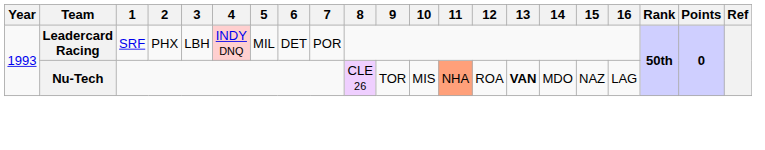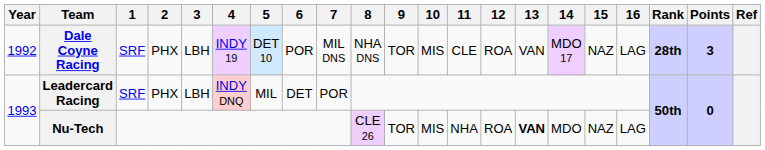 <table class="wikitable" style="text-align:center; font-size:95%">
 <tr>
 <th>Year</th>
 <th>Team</th>
 <th>1</th>
 <th>2</th>
 <th>3</th>
 <th>4</th>
 <th>5</th>
 <th>6</th>
 <th>7</th>
 <th>8</th>
 <th>9</th>
 <th>10</th>
 <th>11</th>
 <th>12</th>
 <th>13</th>
 <th>14</th>
 <th>15</th>
 <th>16</th>
 <th>Rank</th>
 <th>Points</th>
 <th>Ref</th>
 </tr>
 <tr>
+<td><a href='#'>1992</a></td>
+<th><a href='#'>Dale Coyne Racing</a></th>
+<td><a href='#'>SRF</a></td>
+<td>PHX</td>
+<td>LBH</td>
+<td style="background:#EFCFFF;"><a href='#'>INDY</a><br><small>19</small></td>
+<td style="background:#CFEAFF;">DET<br><small>10</small></td>
+<td>POR</td>
+<td>MIL<br><small>DNS</small></td>
+<td>NHA<br><small>DNS</small></td>
+<td>TOR</td>
+<td>MIS</td>
+<td>CLE</td>
+<td>ROA</td>
+<td>VAN</td>
+<td style="background:#EFCFFF;">MDO<br><small>17</small></td>
+<td>NAZ</td>
+<td>LAG</td>
+<td style="background:#CFCFFF;"><strong>28th</strong></td>
+<td style="background:#CFCFFF;"><strong>3</strong></td>
+<th></th>
+</tr>
+<tr>
 <td rowspan="2"><a href='#'>1993</a></td>
 <th>Leadercard Racing</th>
 <td><a href='#'>SRF</a><br><small></small></td>
 <td>PHX<br><small></small></td>
 <td>LBH<br><small></small></td>
 <td style="background:#FFCFCF;"><a href='#'>INDY</a><br><small>DNQ</small></td>
 <td>MIL<br><small></small></td>
 <td>DET<br><small></small></td>
 <td>POR<br><small></small></td>
 <td colspan="9"></td>
 <td rowspan="2" style="background:#CFCFFF;"><strong>50th</strong></td>
 <td rowspan="2" style="background:#CFCFFF;"><strong>0</strong></td>
 <th rowspan="2"></th>
 </tr>
 <tr>
 <th>Nu-Tech</th>
 <td colspan="7"></td>
 <td style="background:#EFCFFF;">CLE<br><small>26</small></td>
 <td>TOR<br><small></small></td>
 <td>MIS<br><small></small></td>
-<td style="background: lightsalmon;">NHA<br><small></small></td>
+<td>NHA<br><small></small></td>
 <td>ROA<br><small></small></td>
 <td><strong>VAN<br><small></small></strong></td>
 <td>MDO<br><small></small></td>
 <td>NAZ<br><small></small></td>
 <td>LAG<br><small></small></td>
 </tr>
 </table>
